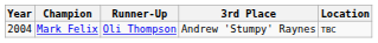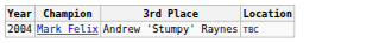 <table class="wikitable">
 <tr>
 <th>Year</th>
 <th>Champion</th>
-<th>Runner-Up</th>
 <th>3rd Place</th>
 <th>Location</th>
 </tr>
 <tr>
 <td>2004</td>
 <td> <a href='#'>Mark Felix</a></td>
-<td> <a href='#'>Oli Thompson</a></td>
 <td> Andrew 'Stumpy' Raynes</td>
 <td> <small>TBC</small></td>
 </tr>
 </table>
